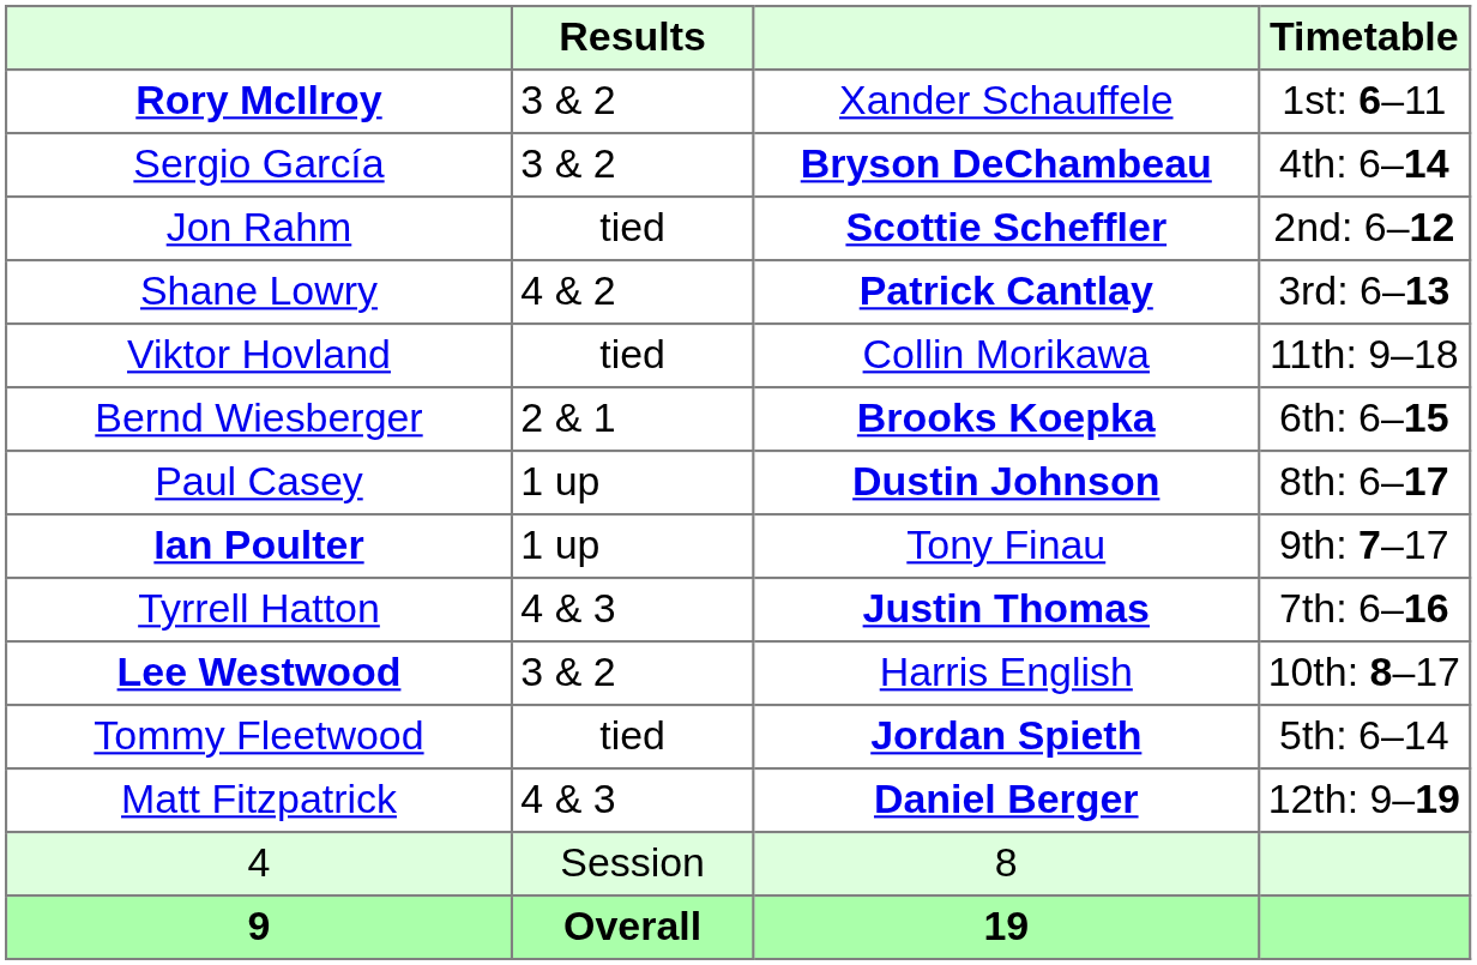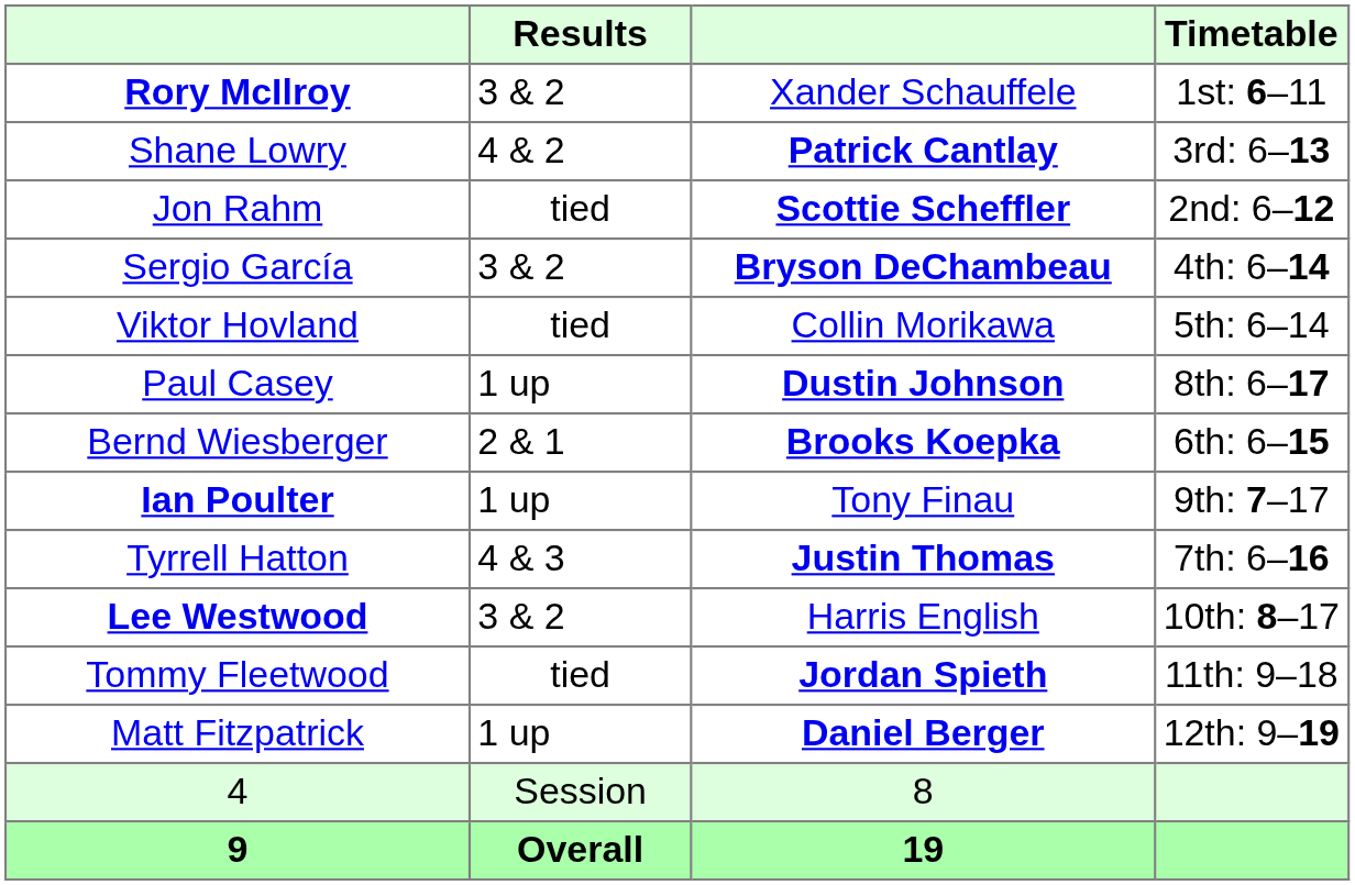 <table border="1" cellpadding="3" style="border-collapse: collapse; text-align:center;">
 <tr style="background:#dfd;">
 <th style="width:12em;"></th>
 <th style="width:5.5em;">Results</th>
 <th style="width:12em;"></th>
 <th>Timetable</th>
 </tr>
 <tr>
 <td><strong><a href='#'>Rory McIlroy</a></strong></td>
 <td align=left> 3 & 2</td>
 <td><a href='#'>Xander Schauffele</a></td>
 <td>1st: <strong>6</strong>–11</td>
 </tr>
 <tr>
-<td><a href='#'>Sergio García</a></td>
-<td align=left> 3 & 2</td>
-<td><strong><a href='#'>Bryson DeChambeau</a></strong></td>
-<td>4th: 6–<strong>14</strong></td>
+<td><a href='#'>Shane Lowry</a></td>
+<td align=left> 4 & 2</td>
+<td><strong><a href='#'>Patrick Cantlay</a></strong></td>
+<td>3rd: 6–<strong>13</strong></td>
 </tr>
 <tr>
 <td><a href='#'>Jon Rahm</a></td>
 <td>tied</td>
 <td><strong><a href='#'>Scottie Scheffler</a></strong></td>
 <td>2nd: 6–<strong>12</strong></td>
 </tr>
 <tr>
-<td><a href='#'>Shane Lowry</a></td>
-<td align=left> 4 & 2</td>
-<td><strong><a href='#'>Patrick Cantlay</a></strong></td>
-<td>3rd: 6–<strong>13</strong></td>
+<td><a href='#'>Sergio García</a></td>
+<td align=left> 3 & 2</td>
+<td><strong><a href='#'>Bryson DeChambeau</a></strong></td>
+<td>4th: 6–<strong>14</strong></td>
 </tr>
 <tr>
 <td><a href='#'>Viktor Hovland</a></td>
 <td>tied</td>
 <td><a href='#'>Collin Morikawa</a></td>
-<td>11th: 9–18</td>
+<td>5th: 6–14</td>
+</tr>
+<tr>
+<td><a href='#'>Paul Casey</a></td>
+<td align=left> 1 up</td>
+<td><strong><a href='#'>Dustin Johnson</a></strong></td>
+<td>8th: 6–<strong>17</strong></td>
 </tr>
 <tr>
 <td><a href='#'>Bernd Wiesberger</a></td>
 <td align=left> 2 & 1</td>
 <td><strong><a href='#'>Brooks Koepka</a></strong></td>
 <td>6th: 6–<strong>15</strong></td>
-</tr>
-<tr>
-<td><a href='#'>Paul Casey</a></td>
-<td align=left> 1 up</td>
-<td><strong><a href='#'>Dustin Johnson</a></strong></td>
-<td>8th: 6–<strong>17</strong></td>
 </tr>
 <tr>
 <td><strong><a href='#'>Ian Poulter</a></strong></td>
 <td align=left> 1 up</td>
 <td><a href='#'>Tony Finau</a></td>
 <td>9th: <strong>7</strong>–17</td>
 </tr>
 <tr>
 <td><a href='#'>Tyrrell Hatton</a></td>
 <td align=left> 4 & 3</td>
 <td><strong><a href='#'>Justin Thomas</a></strong></td>
 <td>7th: 6–<strong>16</strong></td>
 </tr>
 <tr>
 <td><strong><a href='#'>Lee Westwood</a></strong></td>
 <td align=left> 3 & 2</td>
 <td><a href='#'>Harris English</a></td>
 <td>10th: <strong>8</strong>–17</td>
 </tr>
 <tr>
 <td><a href='#'>Tommy Fleetwood</a></td>
 <td>tied</td>
 <td><strong><a href='#'>Jordan Spieth</a></strong></td>
-<td>5th: 6–14</td>
+<td>11th: 9–18</td>
 </tr>
 <tr>
 <td><a href='#'>Matt Fitzpatrick</a></td>
-<td align=left> 4 & 3</td>
+<td align=left> 1 up</td>
 <td><strong><a href='#'>Daniel Berger</a></strong></td>
 <td>12th: 9–<strong>19</strong></td>
 </tr>
 <tr style="background:#dfd;">
 <td>4</td>
 <td>Session</td>
 <td>8</td>
 <td></td>
 </tr>
 <tr style="background:#afa;">
 <th>9</th>
 <th>Overall</th>
 <th>19</th>
 <th></th>
 </tr>
 </table>
